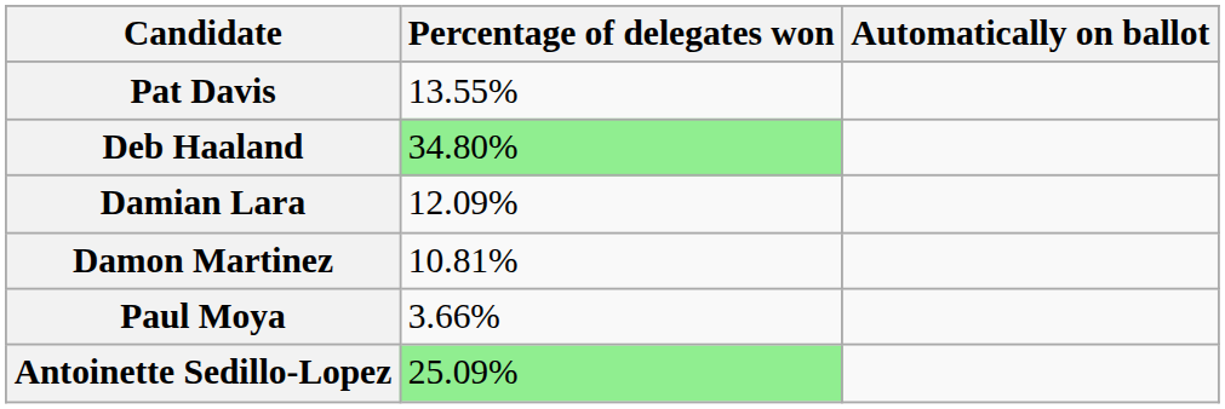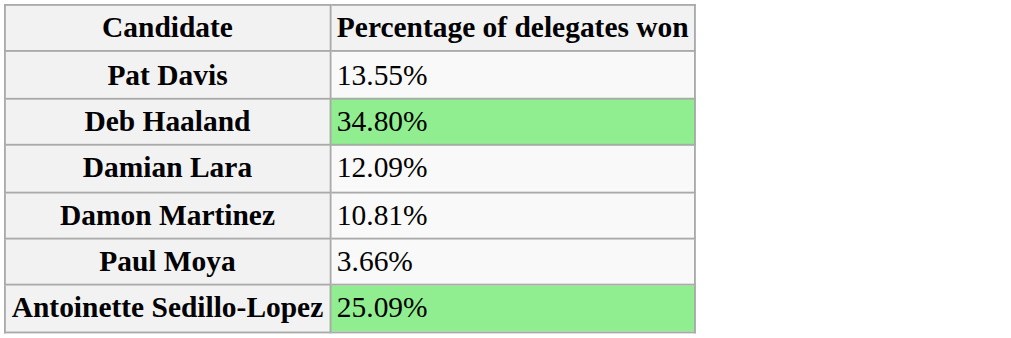 <table class="wikitable">
 <tr valign= bottom>
 <th>Candidate</th>
 <th>Percentage of delegates won</th>
-<th>Automatically on ballot</th>
 </tr>
 <tr>
 <th>Pat Davis</th>
 <td>13.55%</td>
-<td></td>
 </tr>
 <tr>
 <th>Deb Haaland</th>
 <td bgcolor=lightgreen>34.80%</td>
-<td></td>
 </tr>
 <tr>
 <th>Damian Lara</th>
 <td>12.09%</td>
-<td></td>
 </tr>
 <tr>
 <th>Damon Martinez</th>
 <td>10.81%</td>
-<td></td>
 </tr>
 <tr>
 <th>Paul Moya</th>
 <td>3.66%</td>
-<td></td>
 </tr>
 <tr>
 <th>Antoinette Sedillo-Lopez</th>
 <td bgcolor=lightgreen>25.09%</td>
-<td></td>
 </tr>
 </table>
